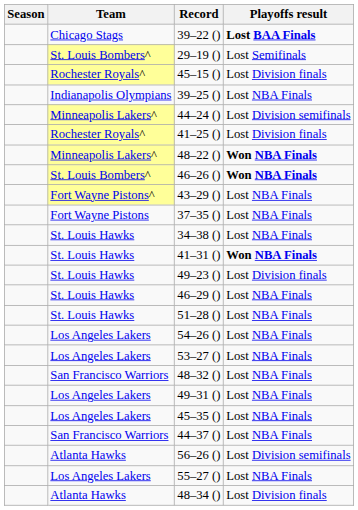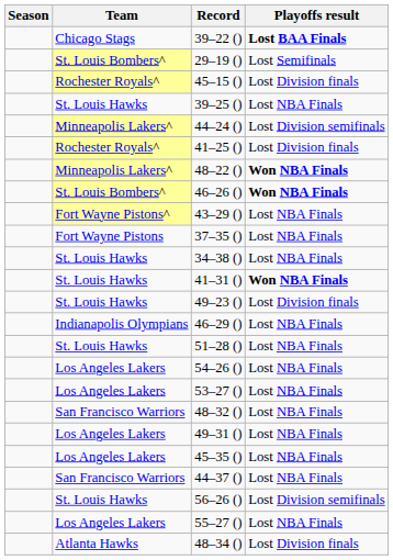 <table class="wikitable sortable">
 <tr>
 <th>Season</th>
 <th>Team</th>
 <th>Record</th>
 <th>Playoffs result</th>
 </tr>
 <tr>
 <td></td>
 <td><a href='#'>Chicago Stags</a></td>
 <td> 39–22 ()</td>
 <td><strong>Lost <a href='#'>BAA Finals</a></strong></td>
 </tr>
 <tr>
 <td></td>
 <td style="background:#FFFF99;"><a href='#'>St. Louis Bombers</a>^</td>
 <td> 29–19 ()</td>
 <td>Lost <a href='#'>Semifinals</a></td>
 </tr>
 <tr>
 <td></td>
 <td style="background:#FFFF99;"><a href='#'>Rochester Royals</a>^</td>
 <td> 45–15 ()</td>
 <td>Lost <a href='#'>Division finals</a></td>
 </tr>
 <tr>
 <td></td>
-<td><a href='#'>Indianapolis Olympians</a></td>
+<td><a href='#'>St. Louis Hawks</a></td>
 <td> 39–25 ()</td>
 <td>Lost <a href='#'>NBA Finals</a></td>
 </tr>
 <tr>
 <td></td>
 <td style="background:#FFFF99;"><a href='#'>Minneapolis Lakers</a>^</td>
 <td> 44–24 ()</td>
 <td>Lost <a href='#'>Division semifinals</a></td>
 </tr>
 <tr>
 <td></td>
 <td style="background:#FFFF99;"><a href='#'>Rochester Royals</a>^</td>
 <td> 41–25 ()</td>
 <td>Lost <a href='#'>Division finals</a></td>
 </tr>
 <tr>
 <td></td>
 <td style="background:#FFFF99;"><a href='#'>Minneapolis Lakers</a>^</td>
 <td> 48–22 ()</td>
 <td><strong>Won <a href='#'>NBA Finals</a></strong></td>
 </tr>
 <tr>
 <td></td>
 <td style="background:#FFFF99;"><a href='#'>St. Louis Bombers</a>^</td>
 <td> 46–26 ()</td>
 <td><strong>Won <a href='#'>NBA Finals</a></strong></td>
 </tr>
 <tr>
 <td></td>
 <td style="background:#FFFF99;"><a href='#'>Fort Wayne Pistons</a>^</td>
 <td> 43–29 ()</td>
 <td>Lost <a href='#'>NBA Finals</a></td>
 </tr>
 <tr>
 <td></td>
 <td><a href='#'>Fort Wayne Pistons</a></td>
 <td> 37–35 ()</td>
 <td>Lost <a href='#'>NBA Finals</a></td>
 </tr>
 <tr>
 <td></td>
 <td><a href='#'>St. Louis Hawks</a></td>
 <td> 34–38 ()</td>
 <td>Lost <a href='#'>NBA Finals</a></td>
 </tr>
 <tr>
 <td></td>
 <td><a href='#'>St. Louis Hawks</a></td>
 <td> 41–31 ()</td>
 <td><strong>Won <a href='#'>NBA Finals</a></strong></td>
 </tr>
 <tr>
 <td></td>
 <td><a href='#'>St. Louis Hawks</a></td>
 <td> 49–23 ()</td>
 <td>Lost <a href='#'>Division finals</a></td>
 </tr>
 <tr>
 <td></td>
-<td><a href='#'>St. Louis Hawks</a></td>
+<td><a href='#'>Indianapolis Olympians</a></td>
 <td> 46–29 ()</td>
 <td>Lost <a href='#'>NBA Finals</a></td>
 </tr>
 <tr>
 <td></td>
 <td><a href='#'>St. Louis Hawks</a></td>
 <td> 51–28 ()</td>
 <td>Lost <a href='#'>NBA Finals</a></td>
 </tr>
 <tr>
 <td></td>
 <td><a href='#'>Los Angeles Lakers</a></td>
 <td> 54–26 ()</td>
 <td>Lost <a href='#'>NBA Finals</a></td>
 </tr>
 <tr>
 <td></td>
 <td><a href='#'>Los Angeles Lakers</a></td>
 <td> 53–27 ()</td>
 <td>Lost <a href='#'>NBA Finals</a></td>
 </tr>
 <tr>
 <td></td>
 <td><a href='#'>San Francisco Warriors</a></td>
 <td> 48–32 ()</td>
 <td>Lost <a href='#'>NBA Finals</a></td>
 </tr>
 <tr>
 <td></td>
 <td><a href='#'>Los Angeles Lakers</a></td>
 <td> 49–31 ()</td>
 <td>Lost <a href='#'>NBA Finals</a></td>
 </tr>
 <tr>
 <td></td>
 <td><a href='#'>Los Angeles Lakers</a></td>
 <td> 45–35 ()</td>
 <td>Lost <a href='#'>NBA Finals</a></td>
 </tr>
 <tr>
 <td></td>
 <td><a href='#'>San Francisco Warriors</a></td>
 <td> 44–37 ()</td>
 <td>Lost <a href='#'>NBA Finals</a></td>
 </tr>
 <tr>
 <td></td>
-<td><a href='#'>Atlanta Hawks</a></td>
+<td><a href='#'>St. Louis Hawks</a></td>
 <td> 56–26 ()</td>
 <td>Lost <a href='#'>Division semifinals</a></td>
 </tr>
 <tr>
 <td></td>
 <td><a href='#'>Los Angeles Lakers</a></td>
 <td> 55–27 ()</td>
 <td>Lost <a href='#'>NBA Finals</a></td>
 </tr>
 <tr>
 <td></td>
 <td><a href='#'>Atlanta Hawks</a></td>
 <td> 48–34 ()</td>
 <td>Lost <a href='#'>Division finals</a></td>
 </tr>
 </table>
